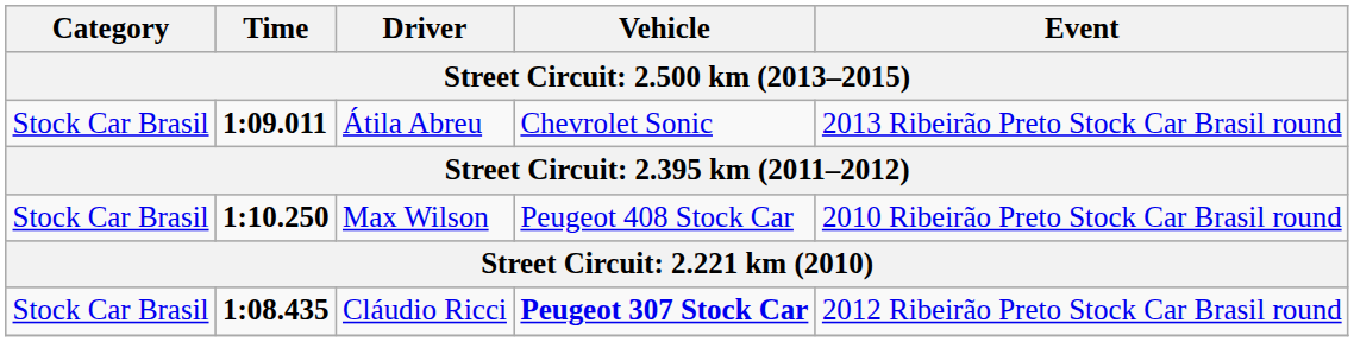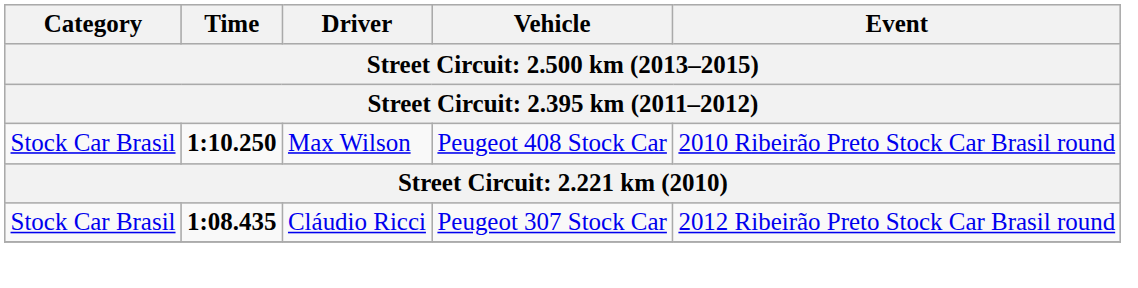 <table class="wikitable">
 <tr>
 <th>Category</th>
 <th>Time</th>
 <th>Driver</th>
 <th>Vehicle</th>
 <th>Event</th>
 </tr>
 <tr>
 <th colspan=5>Street Circuit: 2.500 km (2013–2015)</th>
-</tr>
-<tr>
-<td><a href='#'>Stock Car Brasil</a></td>
-<td><strong>1:09.011</strong></td>
-<td><a href='#'>Átila Abreu</a></td>
-<td><a href='#'>Chevrolet Sonic</a></td>
-<td><a href='#'>2013 Ribeirão Preto Stock Car Brasil round</a></td>
 </tr>
 <tr>
 <th colspan=5>Street Circuit: 2.395 km (2011–2012)</th>
 </tr>
 <tr>
 <td><a href='#'>Stock Car Brasil</a></td>
 <td><strong>1:10.250</strong></td>
 <td><a href='#'>Max Wilson</a></td>
 <td><a href='#'>Peugeot 408 Stock Car</a></td>
 <td><a href='#'>2010 Ribeirão Preto Stock Car Brasil round</a></td>
 </tr>
 <tr>
 <th colspan=5>Street Circuit: 2.221 km (2010)</th>
 </tr>
 <tr>
 <td><a href='#'>Stock Car Brasil</a></td>
 <td><strong>1:08.435</strong></td>
 <td><a href='#'>Cláudio Ricci</a></td>
-<td><strong><a href='#'>Peugeot 307 Stock Car</a></strong></td>
+<td><a href='#'>Peugeot 307 Stock Car</a></td>
 <td><a href='#'>2012 Ribeirão Preto Stock Car Brasil round</a></td>
 </tr>
 <tr>
 </tr>
 </table>
